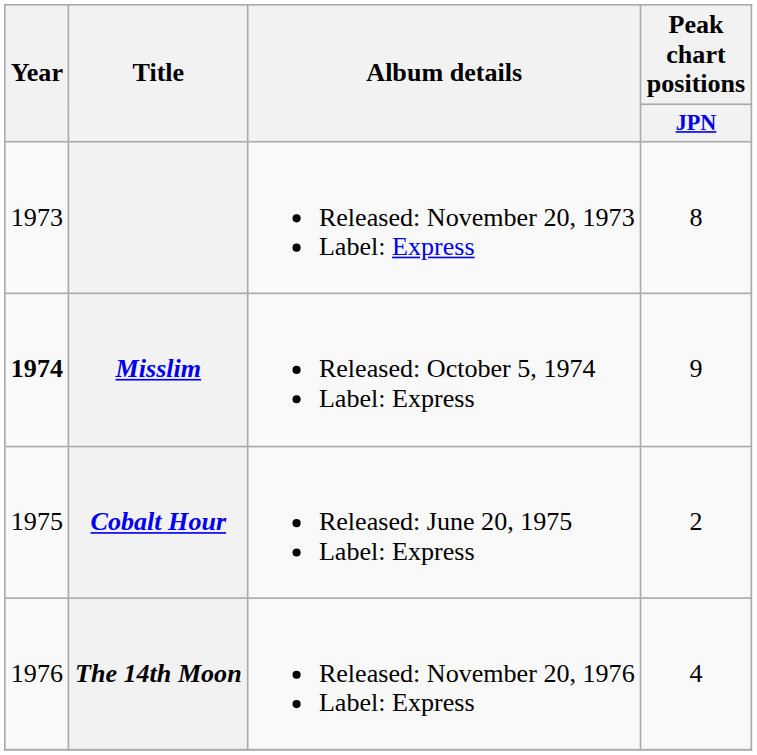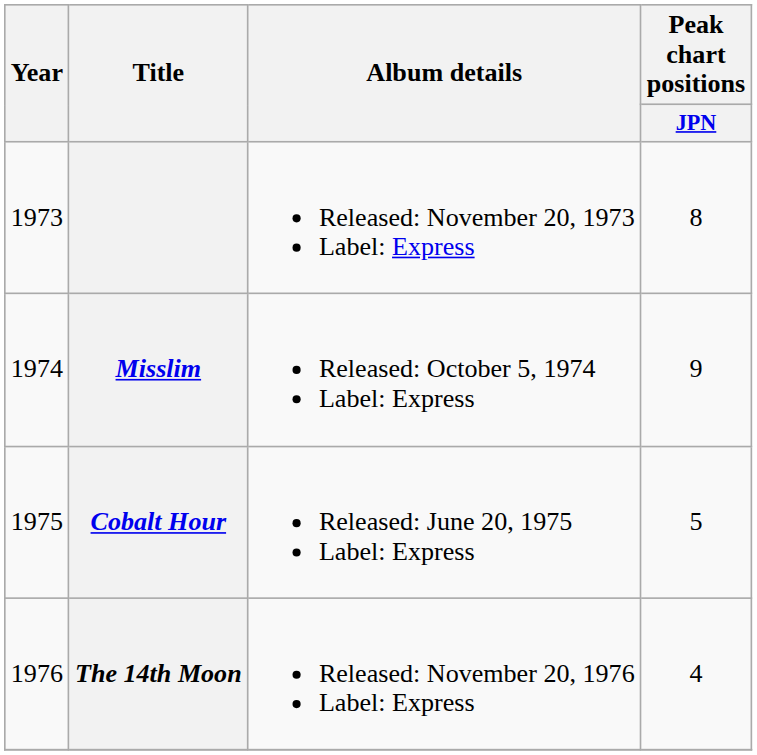 <table class="wikitable plainrowheaders" style="text-align:center;">
 <tr>
 <th rowspan="2">Year</th>
 <th rowspan="2">Title</th>
 <th rowspan="2">Album details</th>
 <th colspan="1">Peak chart positions</th>
 </tr>
 <tr>
 <th style="width:3em;font-size:85%"><a href='#'>JPN</a><br></th>
 </tr>
 <tr>
 <td>1973</td>
 <th scope="row"></th>
 <td align="left"><br><ul><li>Released: November 20, 1973</li><li>Label: <a href='#'>Express</a></li></ul></td>
 <td>8</td>
 </tr>
 <tr>
-<td><strong>1974</strong></td>
+<td>1974</td>
 <th scope="row"><em><a href='#'>Misslim</a></em></th>
 <td align="left"><br><ul><li>Released: October 5, 1974</li><li>Label: Express</li></ul></td>
 <td>9</td>
 </tr>
 <tr>
 <td>1975</td>
 <th scope="row"><em><a href='#'>Cobalt Hour</a></em></th>
 <td align="left"><br><ul><li>Released: June 20, 1975</li><li>Label: Express</li></ul></td>
-<td>2</td>
+<td>5</td>
 </tr>
 <tr>
 <td>1976</td>
 <th scope="row"><em>The 14th Moon</em><br></th>
 <td align="left"><br><ul><li>Released: November 20, 1976</li><li>Label: Express</li></ul></td>
 <td>4</td>
 </tr>
 <tr>
 </tr>
 </table>
